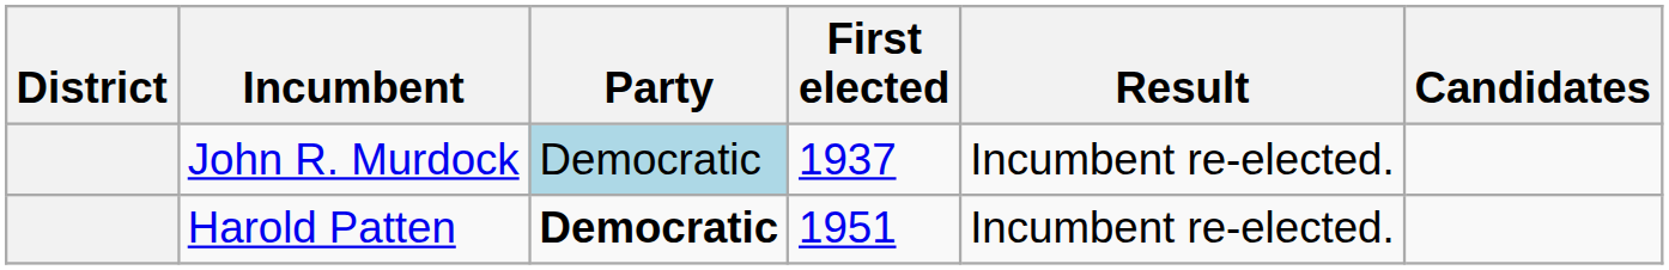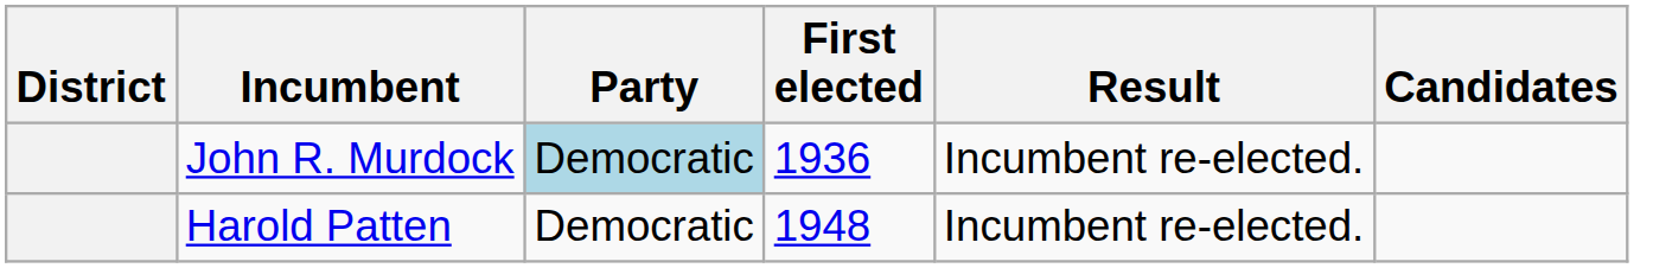 <table class=wikitable>
 <tr valign=bottom>
 <th>District</th>
 <th>Incumbent</th>
 <th>Party</th>
 <th>First<br>elected</th>
 <th>Result</th>
 <th>Candidates</th>
 </tr>
 <tr>
 <th></th>
 <td><a href='#'>John R. Murdock</a></td>
 <td style="background: lightblue;">Democratic</td>
-<td><a href='#'>1937</a></td>
+<td><a href='#'>1936</a></td>
 <td>Incumbent re-elected.</td>
 <td nowrap></td>
 </tr>
 <tr>
 <th></th>
 <td><a href='#'>Harold Patten</a></td>
-<td><strong>Democratic</strong></td>
-<td><a href='#'>1951</a></td>
+<td>Democratic</td>
+<td><a href='#'>1948</a></td>
 <td>Incumbent re-elected.</td>
 <td nowrap></td>
 </tr>
 </table>
